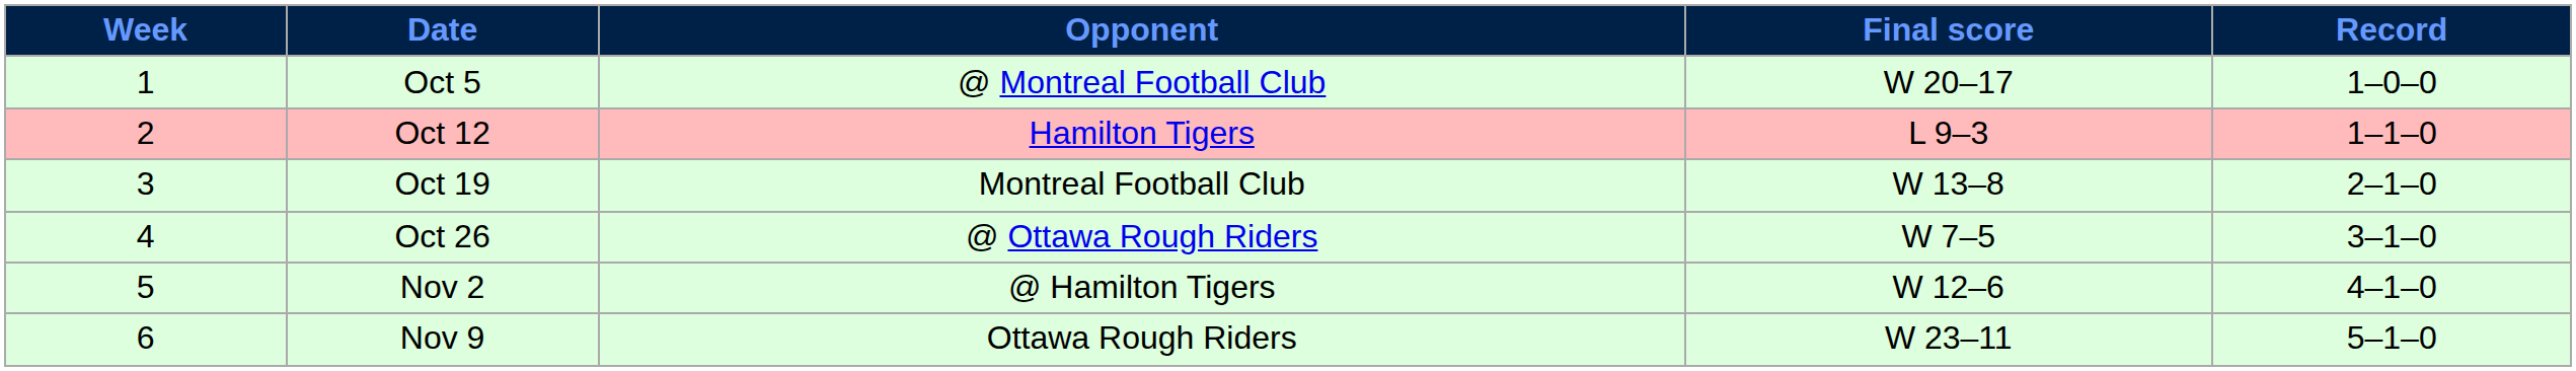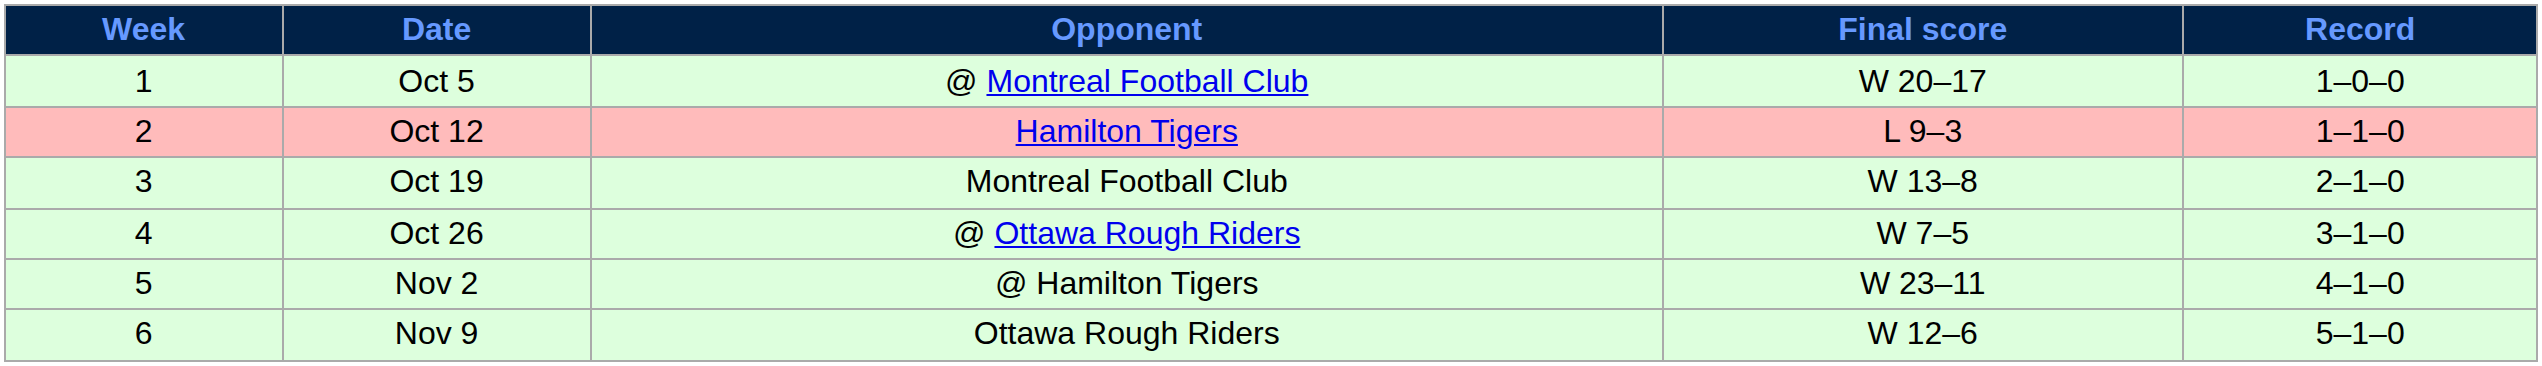 <table class="wikitable" width="80%">
 <tr align="center"  style="background:#002147;color:#6699FF;">
 <td><strong>Week</strong></td>
 <td><strong>Date</strong></td>
 <td><strong>Opponent</strong></td>
 <td><strong>Final score</strong></td>
 <td><strong>Record</strong></td>
 </tr>
 <tr align="center" bgcolor="#ddffdd">
 <td>1</td>
 <td>Oct 5</td>
 <td>@ <a href='#'>Montreal Football Club</a></td>
 <td>W 20–17</td>
 <td>1–0–0</td>
 </tr>
 <tr align="center" bgcolor="#ffbbbb">
 <td>2</td>
 <td>Oct 12</td>
 <td><a href='#'>Hamilton Tigers</a></td>
 <td>L 9–3</td>
 <td>1–1–0</td>
 </tr>
 <tr align="center" bgcolor="#ddffdd">
 <td>3</td>
 <td>Oct 19</td>
 <td>Montreal Football Club</td>
 <td>W 13–8</td>
 <td>2–1–0</td>
 </tr>
 <tr align="center" bgcolor="#ddffdd">
 <td>4</td>
 <td>Oct 26</td>
 <td>@ <a href='#'>Ottawa Rough Riders</a></td>
 <td>W 7–5</td>
 <td>3–1–0</td>
 </tr>
 <tr align="center" bgcolor="#ddffdd">
 <td>5</td>
 <td>Nov 2</td>
 <td>@ Hamilton Tigers</td>
-<td>W 12–6</td>
+<td>W 23–11</td>
 <td>4–1–0</td>
 </tr>
 <tr align="center" bgcolor="#ddffdd">
 <td>6</td>
 <td>Nov 9</td>
 <td>Ottawa Rough Riders</td>
-<td>W 23–11</td>
+<td>W 12–6</td>
 <td>5–1–0</td>
 </tr>
 </table>
